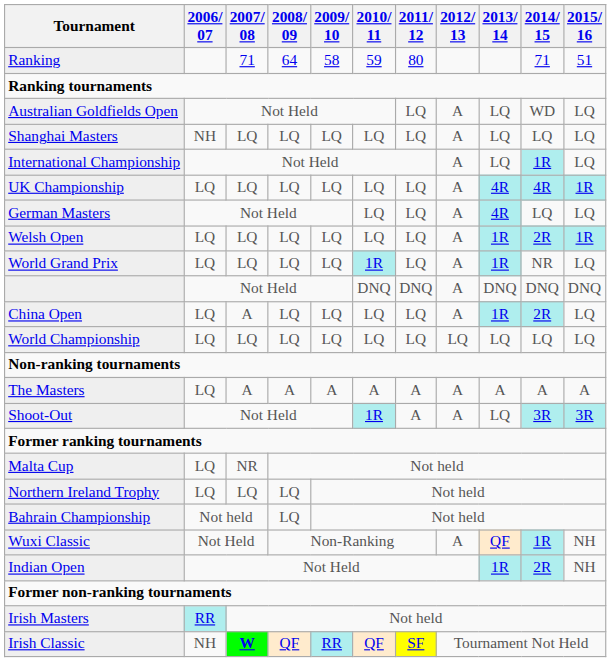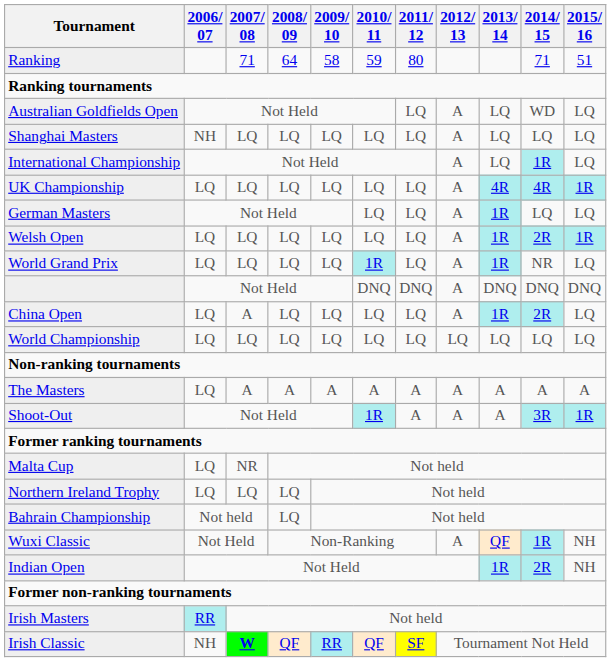 <table class="wikitable" style="font-size:85%;">
 <tr>
 <th>Tournament</th>
 <th><a href='#'>2006/<br>07</a></th>
 <th><a href='#'>2007/<br>08</a></th>
 <th><a href='#'>2008/<br>09</a></th>
 <th><a href='#'>2009/<br>10</a></th>
 <th><a href='#'>2010/<br>11</a></th>
 <th><a href='#'>2011/<br>12</a></th>
 <th><a href='#'>2012/<br>13</a></th>
 <th><a href='#'>2013/<br>14</a></th>
 <th><a href='#'>2014/<br>15</a></th>
 <th><a href='#'>2015/<br>16</a></th>
 </tr>
 <tr>
 <td style="background:#EFEFEF;"><a href='#'>Ranking</a></td>
 <td align="center"></td>
 <td align="center"><a href='#'>71</a></td>
 <td align="center"><a href='#'>64</a></td>
 <td align="center"><a href='#'>58</a></td>
 <td align="center"><a href='#'>59</a></td>
 <td align="center"><a href='#'>80</a></td>
 <td align="center"></td>
 <td align="center"></td>
 <td align="center"><a href='#'>71</a></td>
 <td align="center"><a href='#'>51</a></td>
 </tr>
 <tr>
 <td colspan="20"><strong>Ranking tournaments</strong></td>
 </tr>
 <tr>
 <td style="background:#EFEFEF;"><a href='#'>Australian Goldfields Open</a></td>
 <td align="center" colspan="5" style="color:#555555;">Not Held</td>
 <td align="center" style="color:#555555;">LQ</td>
 <td align="center" style="color:#555555;">A</td>
 <td align="center" style="color:#555555;">LQ</td>
 <td align="center" style="color:#555555;">WD</td>
 <td align="center" style="color:#555555;">LQ</td>
 </tr>
 <tr>
 <td style="background:#EFEFEF;"><a href='#'>Shanghai Masters</a></td>
 <td align="center" style="color:#555555;">NH</td>
 <td align="center" style="color:#555555;">LQ</td>
 <td align="center" style="color:#555555;">LQ</td>
 <td align="center" style="color:#555555;">LQ</td>
 <td align="center" style="color:#555555;">LQ</td>
 <td align="center" style="color:#555555;">LQ</td>
 <td align="center" style="color:#555555;">A</td>
 <td align="center" style="color:#555555;">LQ</td>
 <td align="center" style="color:#555555;">LQ</td>
 <td align="center" style="color:#555555;">LQ</td>
 </tr>
 <tr>
 <td style="background:#EFEFEF;"><a href='#'>International Championship</a></td>
 <td align="center" colspan="6" style="color:#555555;">Not Held</td>
 <td align="center" style="color:#555555;">A</td>
 <td align="center" style="color:#555555;">LQ</td>
 <td align="center" style="background:#afeeee;"><a href='#'>1R</a></td>
 <td align="center" style="color:#555555;">LQ</td>
 </tr>
 <tr>
 <td style="background:#EFEFEF;"><a href='#'>UK Championship</a></td>
 <td align="center" style="color:#555555;">LQ</td>
 <td align="center" style="color:#555555;">LQ</td>
 <td align="center" style="color:#555555;">LQ</td>
 <td align="center" style="color:#555555;">LQ</td>
 <td align="center" style="color:#555555;">LQ</td>
 <td align="center" style="color:#555555;">LQ</td>
 <td align="center" style="color:#555555;">A</td>
 <td align="center" style="background:#afeeee;"><a href='#'>4R</a></td>
 <td align="center" style="background:#afeeee;"><a href='#'>4R</a></td>
 <td align="center" style="background:#afeeee;"><a href='#'>1R</a></td>
 </tr>
 <tr>
 <td style="background:#EFEFEF;"><a href='#'>German Masters</a></td>
 <td align="center" colspan="4" style="color:#555555;">Not Held</td>
 <td align="center" style="color:#555555;">LQ</td>
 <td align="center" style="color:#555555;">LQ</td>
 <td align="center" style="color:#555555;">A</td>
-<td align="center" style="background:#afeeee;"><a href='#'>4R</a></td>
+<td align="center" style="background:#afeeee;"><a href='#'>1R</a></td>
 <td align="center" style="color:#555555;">LQ</td>
 <td align="center" style="color:#555555;">LQ</td>
 </tr>
 <tr>
 <td style="background:#EFEFEF;"><a href='#'>Welsh Open</a></td>
 <td align="center" style="color:#555555;">LQ</td>
 <td align="center" style="color:#555555;">LQ</td>
 <td align="center" style="color:#555555;">LQ</td>
 <td align="center" style="color:#555555;">LQ</td>
 <td align="center" style="color:#555555;">LQ</td>
 <td align="center" style="color:#555555;">LQ</td>
 <td align="center" style="color:#555555;">A</td>
 <td style="text-align:center; background:#afeeee;"><a href='#'>1R</a></td>
 <td align="center" style="background:#afeeee;"><a href='#'>2R</a></td>
 <td align="center" style="background:#afeeee;"><a href='#'>1R</a></td>
 </tr>
 <tr>
 <td style="background:#EFEFEF;"><a href='#'>World Grand Prix</a></td>
 <td align="center" style="color:#555555;">LQ</td>
 <td align="center" style="color:#555555;">LQ</td>
 <td align="center" style="color:#555555;">LQ</td>
 <td align="center" style="color:#555555;">LQ</td>
 <td align="center" style="background:#afeeee;"><a href='#'>1R</a></td>
 <td align="center" style="color:#555555;">LQ</td>
 <td align="center" style="color:#555555;">A</td>
 <td align="center" style="background:#afeeee;"><a href='#'>1R</a></td>
 <td align="center" style="color:#555555;">NR</td>
 <td align="center" style="color:#555555;">LQ</td>
 </tr>
 <tr>
 <td style="background:#EFEFEF;"></td>
 <td align="center" colspan="4" style="color:#555555;">Not Held</td>
 <td align="center" style="color:#555555;">DNQ</td>
 <td align="center" style="color:#555555;">DNQ</td>
 <td align="center" style="color:#555555;">A</td>
 <td align="center" style="color:#555555;">DNQ</td>
 <td align="center" style="color:#555555;">DNQ</td>
 <td align="center" style="color:#555555;">DNQ</td>
 </tr>
 <tr>
 <td style="background:#EFEFEF;"><a href='#'>China Open</a></td>
 <td align="center" style="color:#555555;">LQ</td>
 <td align="center" style="color:#555555;">A</td>
 <td align="center" style="color:#555555;">LQ</td>
 <td align="center" style="color:#555555;">LQ</td>
 <td align="center" style="color:#555555;">LQ</td>
 <td align="center" style="color:#555555;">LQ</td>
 <td align="center" style="color:#555555;">A</td>
 <td align="center" style="background:#afeeee;"><a href='#'>1R</a></td>
 <td align="center" style="background:#afeeee;"><a href='#'>2R</a></td>
 <td align="center" style="color:#555555;">LQ</td>
 </tr>
 <tr>
 <td style="background:#EFEFEF;"><a href='#'>World Championship</a></td>
 <td align="center" style="color:#555555;">LQ</td>
 <td align="center" style="color:#555555;">LQ</td>
 <td align="center" style="color:#555555;">LQ</td>
 <td align="center" style="color:#555555;">LQ</td>
 <td align="center" style="color:#555555;">LQ</td>
 <td align="center" style="color:#555555;">LQ</td>
 <td align="center" style="color:#555555;">LQ</td>
 <td align="center" style="color:#555555;">LQ</td>
 <td align="center" style="color:#555555;">LQ</td>
 <td align="center" style="color:#555555;">LQ</td>
 </tr>
 <tr>
 <td colspan="20"><strong>Non-ranking tournaments</strong></td>
 </tr>
 <tr>
 <td style="background:#EFEFEF;"><a href='#'>The Masters</a></td>
 <td align="center" style="color:#555555;">LQ</td>
 <td align="center" style="color:#555555;">A</td>
 <td align="center" style="color:#555555;">A</td>
 <td align="center" style="color:#555555;">A</td>
 <td align="center" style="color:#555555;">A</td>
 <td align="center" style="color:#555555;">A</td>
 <td align="center" style="color:#555555;">A</td>
 <td align="center" style="color:#555555;">A</td>
 <td align="center" style="color:#555555;">A</td>
 <td align="center" style="color:#555555;">A</td>
 </tr>
 <tr>
 <td style="background:#EFEFEF;"><a href='#'>Shoot-Out</a></td>
 <td align="center" colspan="4" style="color:#555555;">Not Held</td>
 <td align="center" style="background:#afeeee;"><a href='#'>1R</a></td>
 <td align="center" style="color:#555555;">A</td>
 <td align="center" style="color:#555555;">A</td>
-<td align="center" style="color:#555555;">LQ</td>
+<td align="center" style="color:#555555;">A</td>
 <td align="center" style="background:#afeeee;"><a href='#'>3R</a></td>
-<td align="center" style="background:#afeeee;"><a href='#'>3R</a></td>
+<td align="center" style="background:#afeeee;"><a href='#'>1R</a></td>
 </tr>
 <tr>
 <td colspan="20"><strong>Former ranking tournaments</strong></td>
 </tr>
 <tr>
 <td style="background:#EFEFEF;"><a href='#'>Malta Cup</a></td>
 <td align="center" style="color:#555555;">LQ</td>
 <td align="center" style="color:#555555;">NR</td>
 <td align="center" colspan="20" style="color:#555555;">Not held</td>
 </tr>
 <tr>
 <td style="background:#EFEFEF;"><a href='#'>Northern Ireland Trophy</a></td>
 <td align="center" style="color:#555555;">LQ</td>
 <td align="center" style="color:#555555;">LQ</td>
 <td align="center" style="color:#555555;">LQ</td>
 <td align="center" colspan="20" style="color:#555555;">Not held</td>
 </tr>
 <tr>
 <td style="background:#EFEFEF;"><a href='#'>Bahrain Championship</a></td>
 <td align="center" colspan="2" style="color:#555555;">Not held</td>
 <td align="center" style="color:#555555;">LQ</td>
 <td align="center" colspan="20" style="color:#555555;">Not held</td>
 </tr>
 <tr>
 <td style="background:#EFEFEF;"><a href='#'>Wuxi Classic</a></td>
 <td align="center" colspan="2" style="color:#555555;">Not Held</td>
 <td align="center" colspan="4" style="color:#555555;">Non-Ranking</td>
 <td align="center" style="color:#555555;">A</td>
 <td align="center" style="background:#ffebcd;"><a href='#'>QF</a></td>
 <td align="center" style="background:#afeeee;"><a href='#'>1R</a></td>
 <td align="center" style="color:#555555;">NH</td>
 </tr>
 <tr>
 <td style="background:#EFEFEF;"><a href='#'>Indian Open</a></td>
 <td align="center" colspan="7" style="color:#555555;">Not Held</td>
 <td align="center" style="background:#afeeee;"><a href='#'>1R</a></td>
 <td align="center" style="background:#afeeee;"><a href='#'>2R</a></td>
 <td align="center" style="color:#555555;">NH</td>
 </tr>
 <tr>
 <td colspan="20"><strong>Former non-ranking tournaments</strong><br></td>
 </tr>
 <tr>
 <td style="background:#EFEFEF;"><a href='#'>Irish Masters</a></td>
 <td style="text-align:center; background:#afeeee;"><a href='#'>RR</a></td>
 <td colspan="30" style="text-align:center; color:#555555;">Not held</td>
 </tr>
 <tr>
 <td style="background:#EFEFEF;"><a href='#'>Irish Classic</a></td>
 <td align="center" style="color:#555555;">NH</td>
 <td style="text-align:center; background:#0f0;"><a href='#'><strong>W</strong></a></td>
 <td align="center" style="background:#ffebcd;"><a href='#'>QF</a></td>
 <td style="text-align:center; background:#afeeee;"><a href='#'>RR</a></td>
 <td align="center" style="background:#ffebcd;"><a href='#'>QF</a></td>
 <td style="text-align:center; background:yellow;"><a href='#'>SF</a></td>
 <td colspan="30" style="text-align:center; color:#555555;">Tournament Not Held</td>
 </tr>
 </table>
